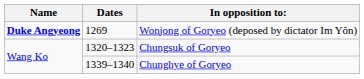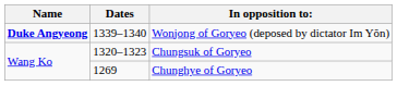 <table class="wikitable">
 <tr>
 <th>Name</th>
 <th>Dates</th>
 <th>In opposition to:</th>
 </tr>
 <tr>
 <td><strong><a href='#'>Duke Angyeong</a></strong></td>
-<td>1269</td>
+<td>1339–1340</td>
 <td><a href='#'>Wonjong of Goryeo</a> (deposed by dictator Im Yŏn)</td>
 </tr>
 <tr>
 <td rowspan = "2"><a href='#'>Wang Ko</a></td>
 <td>1320–1323</td>
 <td><a href='#'>Chungsuk of Goryeo</a></td>
 </tr>
 <tr>
-<td>1339–1340</td>
+<td>1269</td>
 <td><a href='#'>Chunghye of Goryeo</a></td>
 </tr>
 </table>
